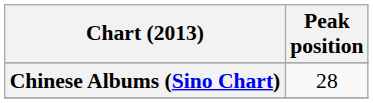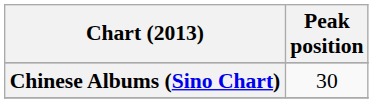 <table class="wikitable sortable plainrowheaders" style="text-align:center">
 <tr>
 <th scope="col">Chart (2013)</th>
 <th scope="col">Peak<br>position</th>
 </tr>
 <tr>
 </tr>
 <tr>
 </tr>
 <tr>
 </tr>
 <tr>
 </tr>
 <tr>
 </tr>
 <tr>
 <th scope="row">Chinese Albums (<a href='#'>Sino Chart</a>)</th>
-<td>28</td>
+<td>30</td>
 </tr>
 <tr>
 </tr>
 <tr>
 </tr>
 <tr>
 </tr>
 <tr>
 </tr>
 <tr>
 </tr>
 <tr>
 </tr>
 <tr>
 </tr>
 <tr>
 </tr>
 <tr>
 </tr>
 <tr>
 </tr>
 <tr>
 </tr>
 <tr>
 </tr>
 <tr>
 </tr>
 <tr>
 </tr>
 <tr>
 </tr>
 </table>
